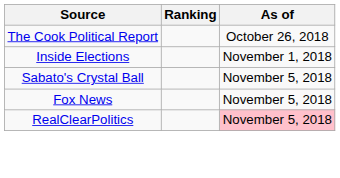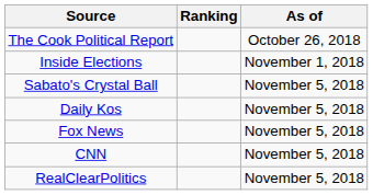 <table class="wikitable" style="text-align:center">
 <tr>
 <th>Source</th>
 <th>Ranking</th>
 <th>As of</th>
 </tr>
 <tr>
 <td><a href='#'>The Cook Political Report</a></td>
 <td></td>
 <td>October 26, 2018</td>
 </tr>
 <tr>
 <td><a href='#'>Inside Elections</a></td>
 <td></td>
 <td>November 1, 2018</td>
 </tr>
 <tr>
 <td><a href='#'>Sabato's Crystal Ball</a></td>
 <td></td>
 <td>November 5, 2018</td>
 </tr>
 <tr>
+<td><a href='#'>Daily Kos</a></td>
+<td></td>
+<td>November 5, 2018</td>
+</tr>
+<tr>
 <td><a href='#'>Fox News</a></td>
+<td></td>
+<td>November 5, 2018</td>
+</tr>
+<tr>
+<td><a href='#'>CNN</a></td>
 <td></td>
 <td>November 5, 2018</td>
 </tr>
 <tr>
 <td><a href='#'>RealClearPolitics</a></td>
 <td></td>
-<td style="background: pink;">November 5, 2018</td>
+<td>November 5, 2018</td>
 </tr>
 </table>
